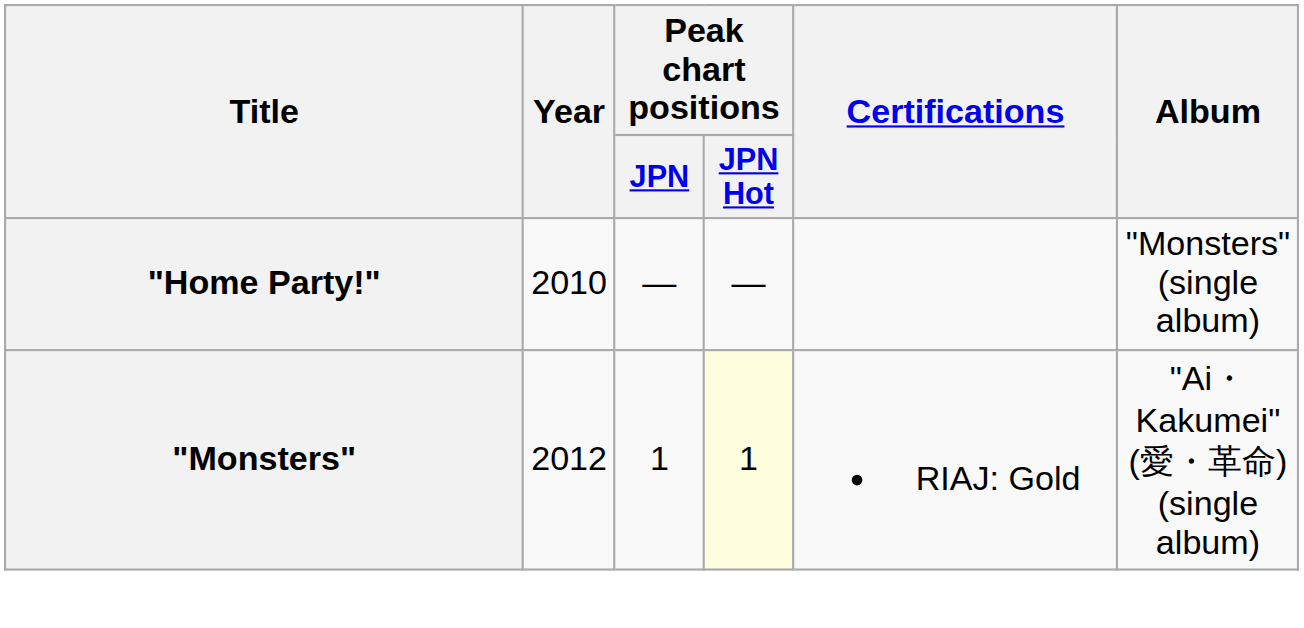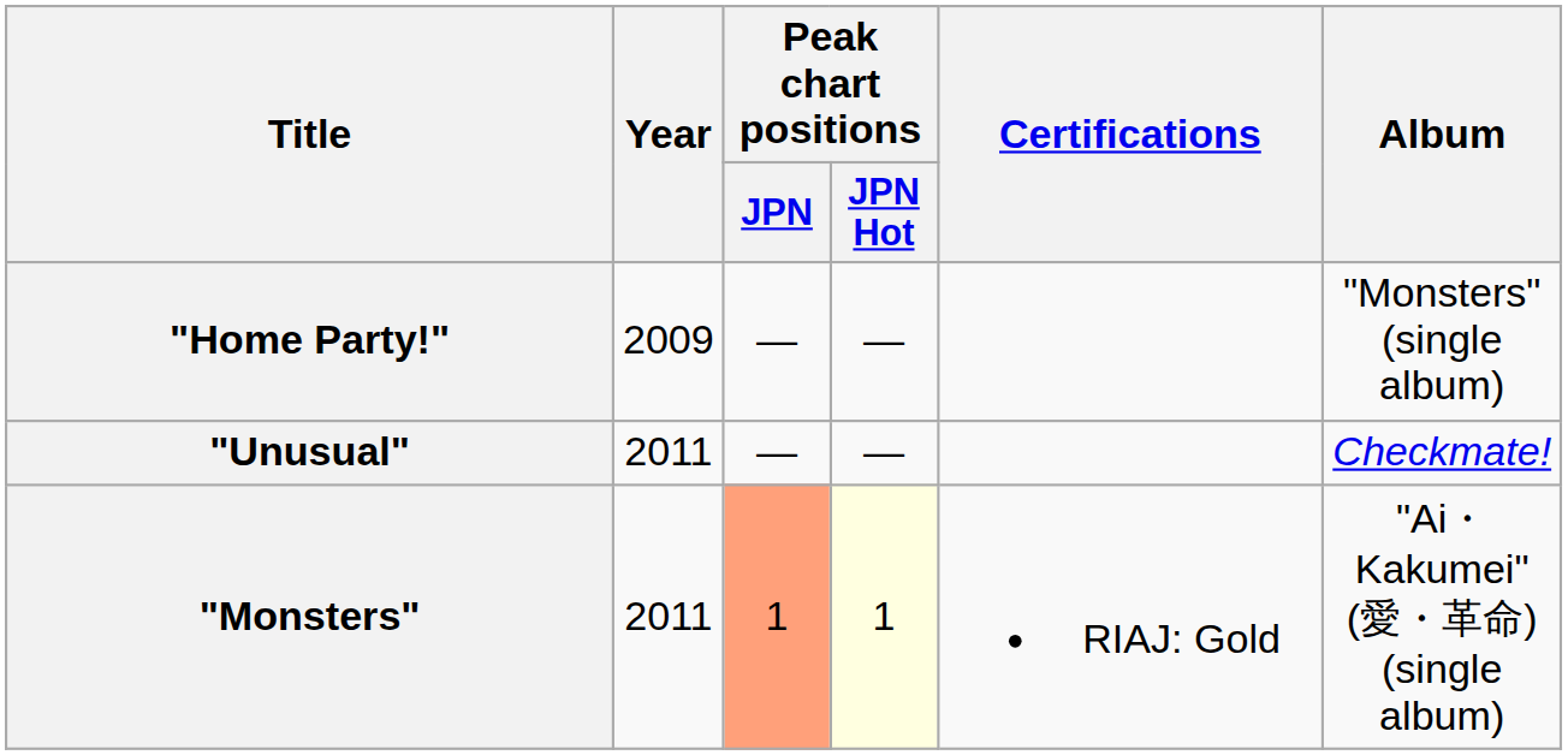 <table class="wikitable plainrowheaders" style="text-align:center;">
 <tr>
 <th rowspan="2" scope="col" style="width:18em;">Title</th>
 <th rowspan="2" scope="col">Year</th>
 <th colspan="2" scope="col">Peak chart positions</th>
 <th rowspan="2" scope="col" style="width:10em;"><a href='#'>Certifications</a></th>
 <th rowspan="2">Album</th>
 </tr>
 <tr>
 <th scope="col" style="width:2.5em;font-size:90%;"><a href='#'>JPN</a><br></th>
 <th scope="col" style="width:2.5em;font-size:90%;"><a href='#'>JPN<br>Hot</a><br></th>
 </tr>
 <tr>
 <th scope="row">"Home Party!" </th>
-<td>2010</td>
+<td>2009</td>
 <td>—</td>
 <td>—</td>
 <td></td>
 <td>"Monsters" (single album)</td>
 </tr>
 <tr>
+<th scope="row">"Unusual" </th>
+<td>2011</td>
+<td>—</td>
+<td>—</td>
+<td></td>
+<td><em><a href='#'>Checkmate!</a></em></td>
+</tr>
+<tr>
 <th scope="row">"Monsters" </th>
-<td>2012</td>
-<td>1</td>
+<td>2011</td>
+<td style="background: lightsalmon;">1</td>
 <td style="background: lightyellow;">1</td>
 <td><br><ul><li>RIAJ: Gold</li></ul></td>
 <td>"Ai・Kakumei" (愛・革命) (single album)</td>
 </tr>
 </table>
